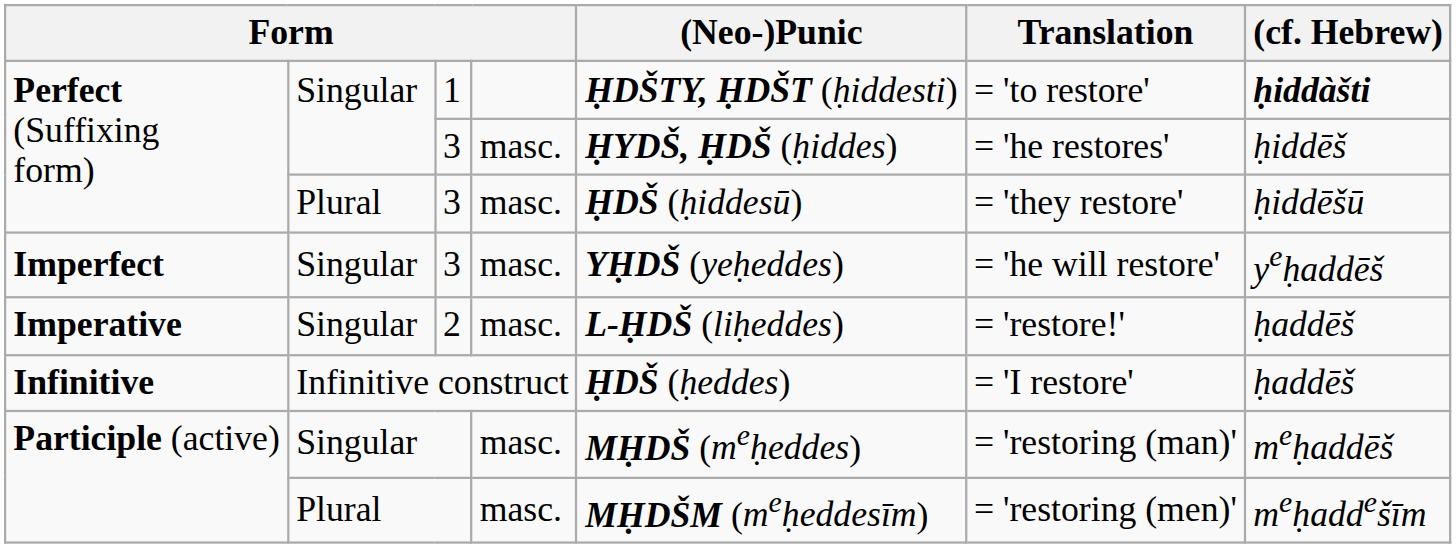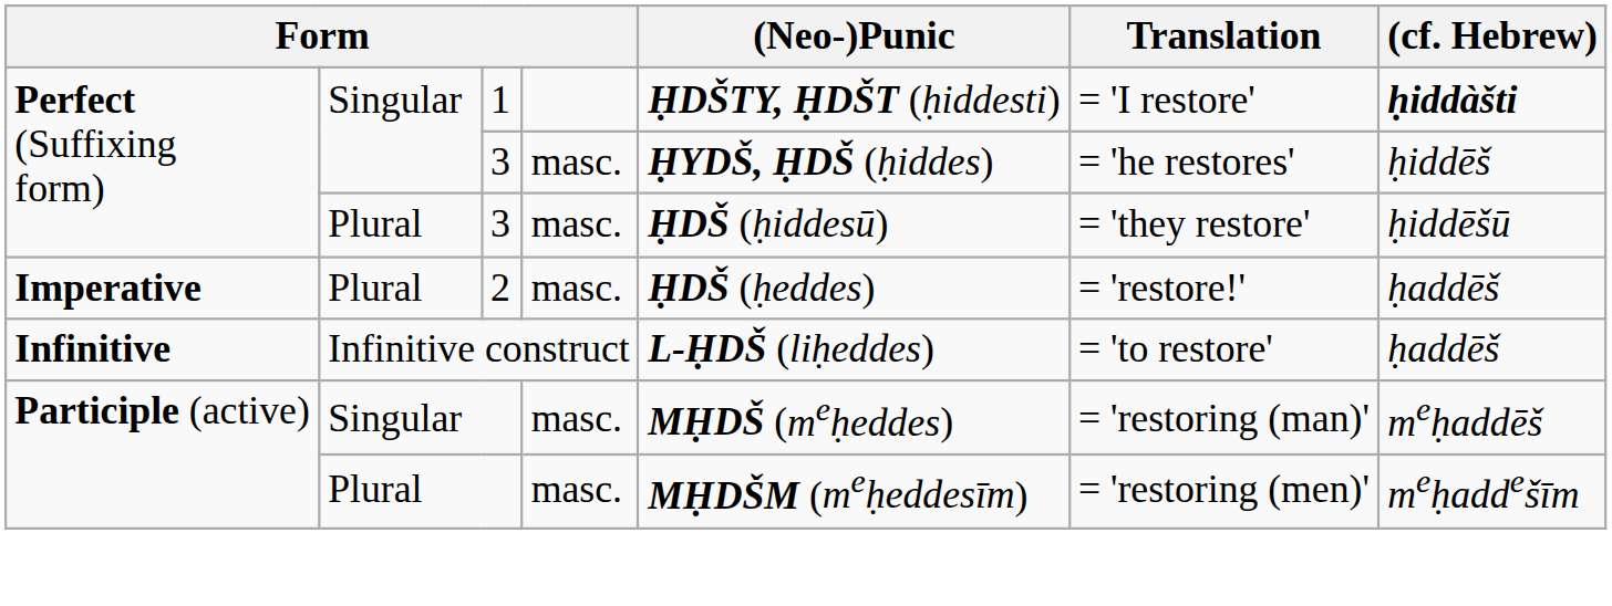 <table class="wikitable mw-collapsible mw-collapsed">
 <tr>
 <th colspan="4">Form</th>
 <th>(Neo-)Punic</th>
 <th>Translation</th>
 <th>(cf. Hebrew)</th>
 </tr>
 <tr>
 <td rowspan="3" valign="top"><strong>Perfect</strong><br>(Suffixing<br>form)</td>
 <td rowspan="2" valign="top">Singular</td>
 <td>1</td>
 <td></td>
 <td><strong> <em>ḤDŠTY, ḤDŠT</em> </strong> (<em>ḥiddesti</em>)</td>
-<td>= 'to restore'</td>
+<td>= 'I restore'</td>
 <td><strong><em>ḥiddàšti</em></strong></td>
 </tr>
 <tr>
 <td>3</td>
 <td>masc.</td>
 <td><strong> <em>ḤYDŠ, ḤDŠ</em> </strong> (<em>ḥiddes</em>)</td>
 <td>= 'he restores'</td>
 <td><em>ḥiddēš</em></td>
 </tr>
 <tr>
 <td>Plural</td>
 <td>3</td>
 <td>masc.</td>
 <td><strong> <em>ḤDŠ</em> </strong> (<em>ḥiddesū</em>)</td>
 <td>= 'they restore'</td>
 <td><em>ḥiddēšū</em></td>
 </tr>
 <tr>
-<td><strong>Imperfect</strong></td>
-<td>Singular</td>
-<td>3</td>
-<td>masc.</td>
-<td><strong> <em>YḤDŠ</em> </strong> (<em>yeḥeddes</em>)</td>
-<td>= 'he will restore'</td>
-<td><em>y<sup>e</sup>ḥaddēš</em></td>
-</tr>
-<tr>
 <td><strong>Imperative</strong></td>
-<td>Singular</td>
+<td>Plural</td>
 <td>2</td>
 <td>masc.</td>
-<td><strong> <em>L-ḤDŠ</em> </strong> (<em>liḥeddes</em>)</td>
+<td><strong> <em>ḤDŠ</em> </strong> (<em>ḥeddes</em>)</td>
 <td>= 'restore!'</td>
 <td><em>ḥaddēš</em></td>
 </tr>
 <tr>
 <td><strong>Infinitive</strong></td>
 <td colspan="3" valign="top">Infinitive construct</td>
-<td><strong> <em>ḤDŠ</em> </strong> (<em>ḥeddes</em>)</td>
-<td>= 'I restore'</td>
+<td><strong> <em>L-ḤDŠ</em> </strong> (<em>liḥeddes</em>)</td>
+<td>= 'to restore'</td>
 <td><em>ḥaddēš</em></td>
 </tr>
 <tr>
 <td rowspan="2" valign="top"><strong>Participle</strong> (active)</td>
 <td colspan="2">Singular</td>
 <td>masc.</td>
 <td><strong> <em>MḤDŠ</em> </strong> (<em>m<sup>e</sup>ḥeddes</em>)</td>
 <td>= 'restoring (man)'</td>
 <td><em>m<sup>e</sup>ḥaddēš</em></td>
 </tr>
 <tr>
 <td colspan="2">Plural</td>
 <td>masc.</td>
 <td><strong> <em>MḤDŠM</em> </strong> (<em>m<sup>e</sup>ḥeddesīm</em>)</td>
 <td>= 'restoring (men)'</td>
 <td><em>m<sup>e</sup>ḥadd<sup>e</sup>šīm</em></td>
 </tr>
 </table>
